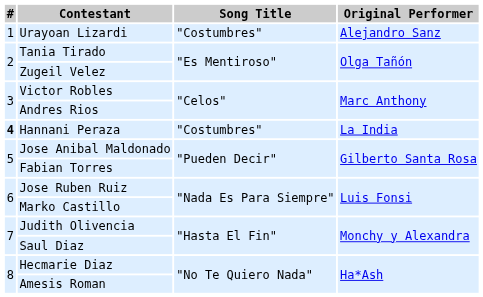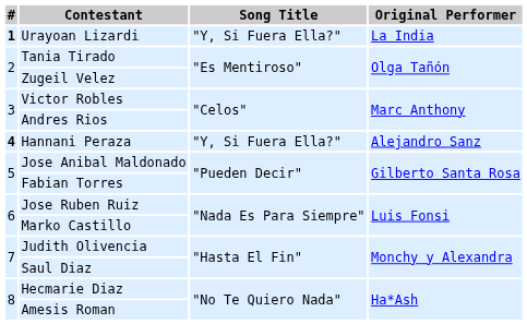 <table cellpadding=2 cellspacing=2>
 <tr bgcolor=#cccccc>
 <th>#</th>
 <th>Contestant</th>
 <th>Song Title</th>
 <th>Original Performer</th>
 </tr>
 <tr bgcolor=#DDEEFF>
-<td align=center>1</td>
+<td align=center><strong>1</strong></td>
 <td>Urayoan Lizardi</td>
-<td>"Costumbres"</td>
-<td><a href='#'>Alejandro Sanz</a></td>
+<td>"Y, Si Fuera Ella?"</td>
+<td><a href='#'>La India</a></td>
 </tr>
 <tr bgcolor=#DDEEFF>
 <td rowspan="2" align=center>2</td>
 <td>Tania Tirado</td>
 <td rowspan="2">"Es Mentiroso"</td>
 <td rowspan="2"><a href='#'>Olga Tañón</a></td>
 </tr>
 <tr bgcolor=#DDEEFF>
 <td>Zugeil Velez</td>
 </tr>
 <tr bgcolor=#DDEEFF>
 <td rowspan="2" align=center>3</td>
 <td>Victor Robles</td>
 <td rowspan="2">"Celos"</td>
 <td rowspan="2"><a href='#'>Marc Anthony</a></td>
 </tr>
 <tr bgcolor=#DDEEFF>
 <td>Andres Rios</td>
 </tr>
 <tr bgcolor=#DDEEFF>
 <td align=center><strong>4</strong></td>
 <td>Hannani Peraza</td>
-<td>"Costumbres"</td>
-<td><a href='#'>La India</a></td>
+<td>"Y, Si Fuera Ella?"</td>
+<td><a href='#'>Alejandro Sanz</a></td>
 </tr>
 <tr bgcolor=#DDEEFF>
 <td rowspan="2" align=center>5</td>
 <td>Jose Anibal Maldonado</td>
 <td rowspan="2">"Pueden Decir"</td>
 <td rowspan="2"><a href='#'>Gilberto Santa Rosa</a></td>
 </tr>
 <tr bgcolor=#DDEEFF>
 <td>Fabian Torres</td>
 </tr>
 <tr bgcolor=#DDEEFF>
 <td rowspan="2" align=center>6</td>
 <td>Jose Ruben Ruiz</td>
 <td rowspan="2">"Nada Es Para Siempre"</td>
 <td rowspan="2"><a href='#'>Luis Fonsi</a></td>
 </tr>
 <tr bgcolor=#DDEEFF>
 <td>Marko Castillo</td>
 </tr>
 <tr bgcolor=#DDEEFF>
 <td rowspan="2" align=center>7</td>
 <td>Judith Olivencia</td>
 <td rowspan="2">"Hasta El Fin"</td>
 <td rowspan="2"><a href='#'>Monchy y Alexandra</a></td>
 </tr>
 <tr bgcolor=#DDEEFF>
 <td>Saul Diaz</td>
 </tr>
 <tr bgcolor=#DDEEFF>
 <td rowspan="2" align=center>8</td>
 <td>Hecmarie Diaz</td>
 <td rowspan="2">"No Te Quiero Nada"</td>
 <td rowspan="2"><a href='#'>Ha*Ash</a></td>
 </tr>
 <tr bgcolor=#DDEEFF>
 <td>Amesis Roman</td>
 </tr>
 <tr bgcolor=#DDEEFF>
 </tr>
 </table>
